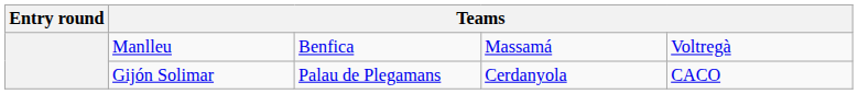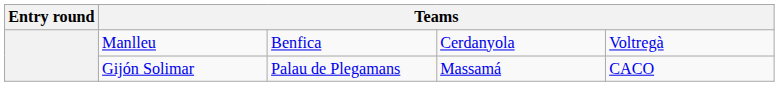 <table class="wikitable">
 <tr>
 <th>Entry round</th>
 <th colspan=4>Teams</th>
 </tr>
 <tr>
 <th rowspan=4></th>
 <td style="min-width:10em"> <a href='#'>Manlleu</a></td>
 <td> <a href='#'>Benfica</a></td>
-<td> <a href='#'>Massamá</a></td>
+<td style="min-width:10em"> <a href='#'>Cerdanyola</a></td>
 <td style="min-width:10em"> <a href='#'>Voltregà</a></td>
 </tr>
 <tr>
 <td> <a href='#'>Gijón Solimar</a></td>
 <td style="min-width:10em"> <a href='#'>Palau de Plegamans</a></td>
-<td style="min-width:10em"> <a href='#'>Cerdanyola</a></td>
+<td> <a href='#'>Massamá</a></td>
 <td> <a href='#'>CACO</a></td>
 </tr>
 </table>
